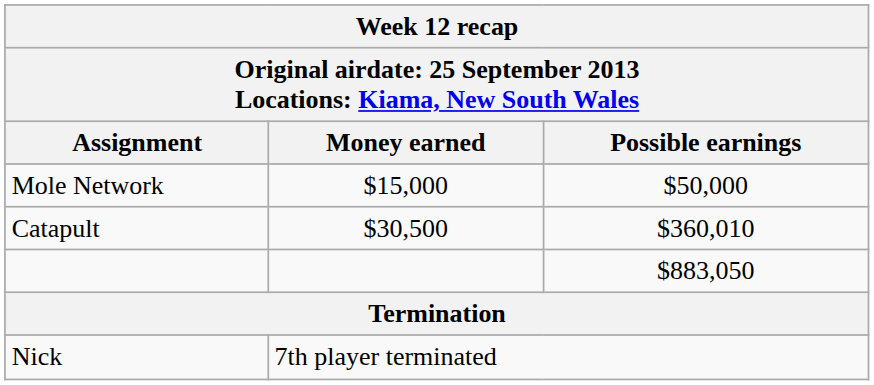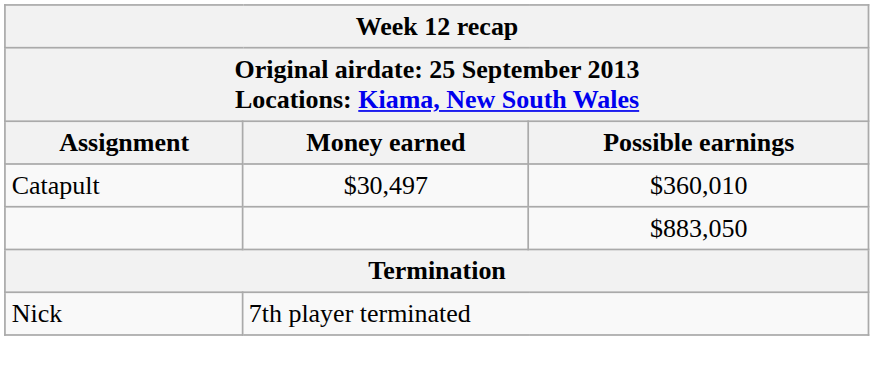 <table class="wikitable" style="font-size: 95%; margin: 10px" align="right" width="40%">
 <tr>
 <th colspan=3>Week 12 recap</th>
 </tr>
 <tr>
 <th colspan=3>Original airdate: 25 September 2013<br>Locations: <a href='#'>Kiama, New South Wales</a></th>
 </tr>
 <tr>
 <th>Assignment</th>
 <th>Money earned</th>
 <th>Possible earnings</th>
 </tr>
 <tr>
-<td>Mole Network</td>
-<td align="center">$15,000</td>
-<td align="center">$50,000</td>
-</tr>
-<tr>
 <td>Catapult</td>
-<td align="center">$30,500</td>
+<td align="center">$30,497</td>
 <td align="center">$360,010</td>
 </tr>
 <tr>
 <td><strong></strong></td>
 <td align="center"><strong></strong></td>
 <td align="center">$883,050</td>
 </tr>
 <tr>
 <th colspan=3>Termination</th>
 </tr>
 <tr>
 <td>Nick</td>
 <td colspan=2>7th player terminated</td>
 </tr>
 </table>
